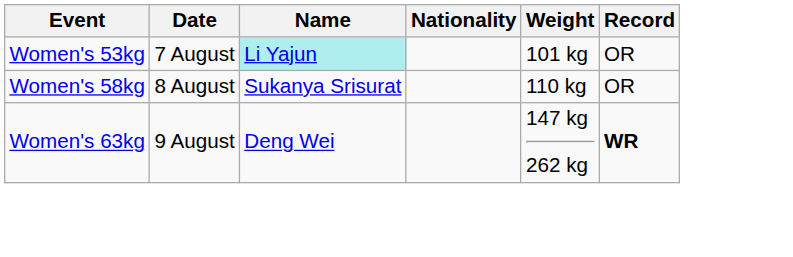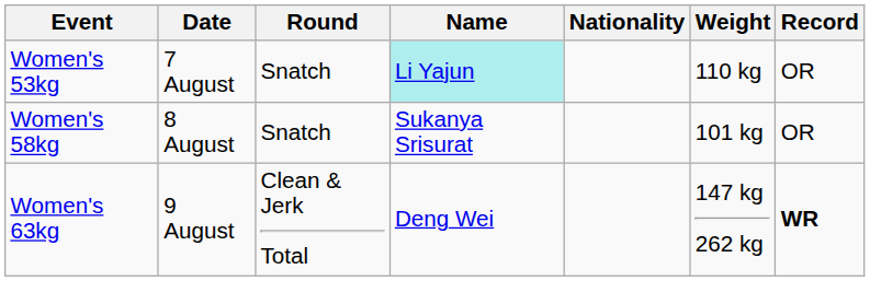 <table class="wikitable">
 <tr>
 <th>Event</th>
 <th>Date</th>
+<th>Round</th>
 <th>Name</th>
 <th>Nationality</th>
 <th>Weight</th>
 <th>Record</th>
 </tr>
 <tr>
 <td><a href='#'>Women's 53kg</a></td>
 <td>7 August</td>
+<td>Snatch</td>
 <td style="background: paleturquoise;"><a href='#'>Li Yajun</a></td>
+<td></td>
+<td>110 kg</td>
+<td>OR</td>
+</tr>
+<tr>
+<td><a href='#'>Women's 58kg</a></td>
+<td>8 August</td>
+<td>Snatch</td>
+<td><a href='#'>Sukanya Srisurat</a></td>
 <td></td>
 <td>101 kg</td>
 <td>OR</td>
 </tr>
 <tr>
-<td><a href='#'>Women's 58kg</a></td>
-<td>8 August</td>
-<td><a href='#'>Sukanya Srisurat</a></td>
-<td></td>
-<td>110 kg</td>
-<td>OR</td>
-</tr>
-<tr>
 <td><a href='#'>Women's 63kg</a></td>
 <td>9 August</td>
+<td>Clean & Jerk <hr>Total</td>
 <td><a href='#'>Deng Wei</a></td>
 <td></td>
 <td>147 kg<hr>262 kg</td>
 <td><strong>WR</strong></td>
 </tr>
 </table>
